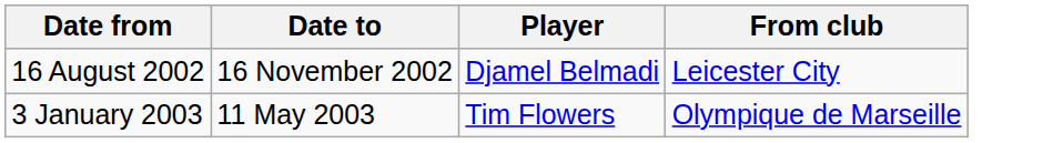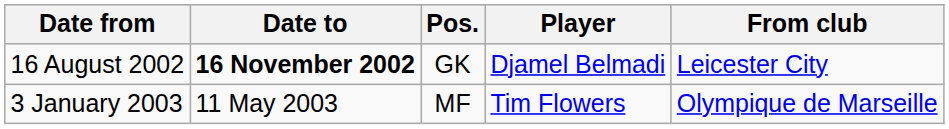 <table class="wikitable">
 <tr>
 <th>Date from</th>
 <th>Date to</th>
+<th>Pos.</th>
 <th>Player</th>
 <th>From club</th>
 </tr>
 <tr>
 <td>16 August 2002</td>
-<td>16 November 2002</td>
+<td><strong>16 November 2002</strong></td>
+<td style="text-align:center;">GK</td>
 <td> <a href='#'>Djamel Belmadi</a></td>
 <td> <a href='#'>Leicester City</a></td>
 </tr>
 <tr>
 <td>3 January 2003</td>
 <td>11 May 2003</td>
+<td style="text-align:center;">MF</td>
 <td> <a href='#'>Tim Flowers</a></td>
 <td> <a href='#'>Olympique de Marseille</a></td>
 </tr>
 </table>
